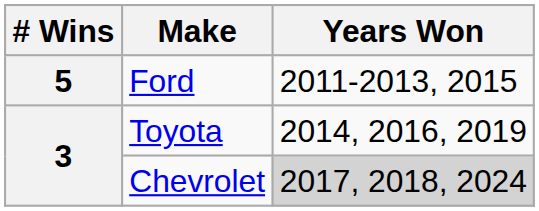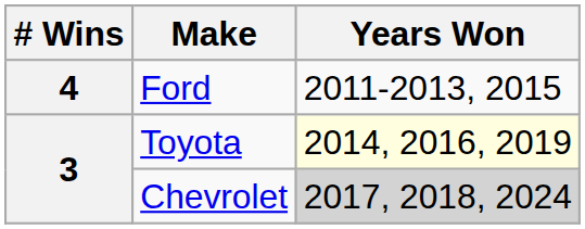 <table class="wikitable" style="font-size: 95%;">
 <tr>
 <th># Wins</th>
 <th>Make</th>
 <th>Years Won</th>
 </tr>
 <tr>
-<th>5</th>
+<th>4</th>
 <td> <a href='#'>Ford</a></td>
 <td>2011-2013, 2015</td>
 </tr>
 <tr>
 <th rowspan="2">3</th>
 <td> <a href='#'>Toyota</a></td>
-<td>2014, 2016, 2019</td>
+<td style="background: lightyellow;">2014, 2016, 2019</td>
 </tr>
 <tr>
 <td> <a href='#'>Chevrolet</a></td>
 <td style="background: lightgrey;">2017, 2018, 2024</td>
 </tr>
 </table>
